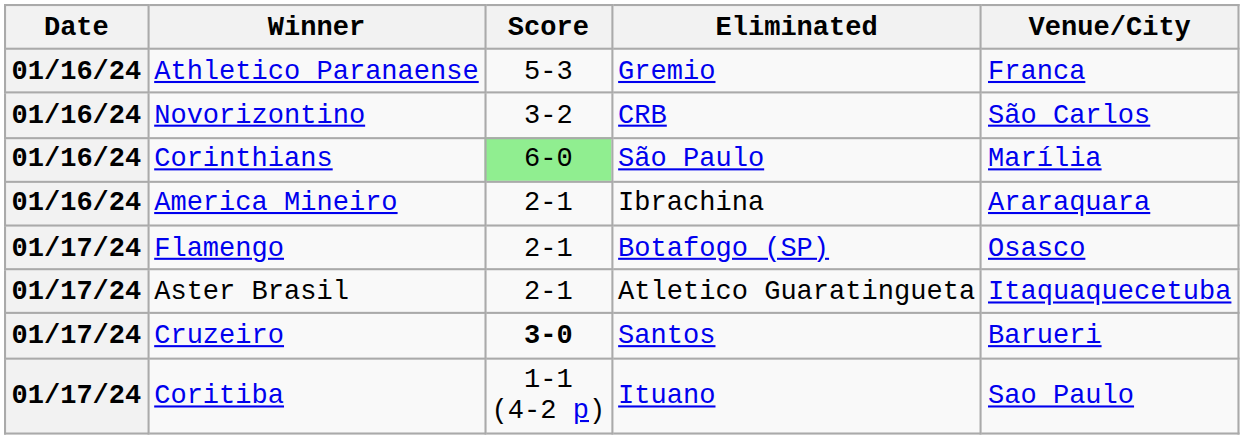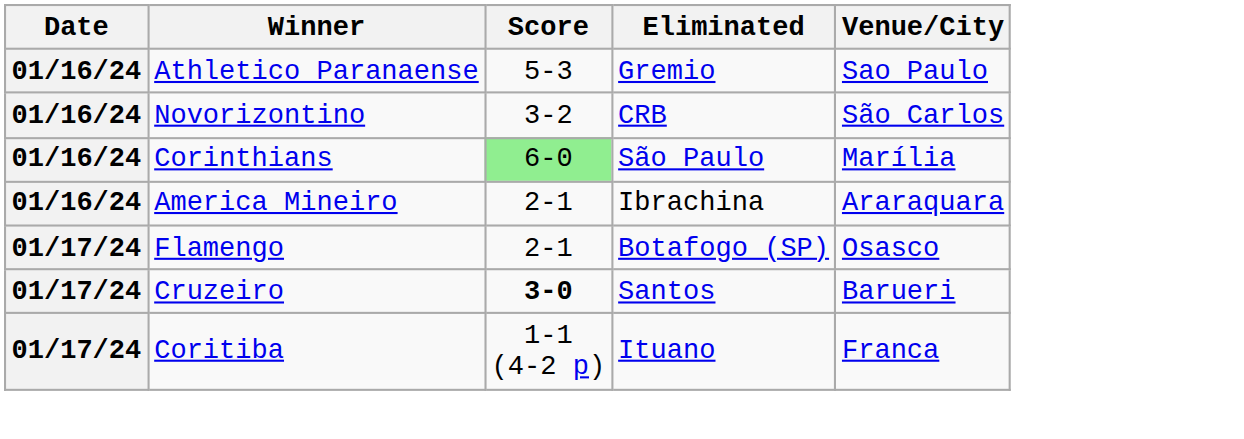 <table class="sortable plainrowheaders wikitable">
 <tr>
 <th scope="col">Date</th>
 <th scope="col">Winner</th>
 <th scope="col">Score</th>
 <th scope="col">Eliminated</th>
 <th scope="col">Venue/City</th>
 </tr>
 <tr>
 <th scope="row" style="text-align:center">01/16/24</th>
 <td><a href='#'>Athletico Paranaense</a></td>
 <td align="center">5-3</td>
 <td><a href='#'>Gremio</a></td>
-<td><a href='#'>Franca</a></td>
+<td><a href='#'>Sao Paulo</a></td>
 </tr>
 <tr>
 <th scope="row" style="text-align:center">01/16/24</th>
 <td><a href='#'>Novorizontino</a></td>
 <td align="center">3-2</td>
 <td><a href='#'>CRB</a></td>
 <td><a href='#'>São Carlos</a></td>
 </tr>
 <tr>
 <th scope="row" style="text-align:center">01/16/24</th>
 <td><a href='#'>Corinthians</a></td>
 <td align="center" style="background: lightgreen;">6-0</td>
 <td><a href='#'>São Paulo</a></td>
 <td><a href='#'>Marília</a></td>
 </tr>
 <tr>
 <th scope="row" style="text-align:center">01/16/24</th>
 <td><a href='#'>America Mineiro</a></td>
 <td align="center">2-1</td>
 <td>Ibrachina</td>
 <td><a href='#'>Araraquara</a></td>
 </tr>
 <tr>
 <th scope="row" style="text-align:center">01/17/24</th>
 <td><a href='#'>Flamengo</a></td>
 <td align="center">2-1</td>
 <td><a href='#'>Botafogo (SP)</a></td>
 <td><a href='#'>Osasco</a></td>
 </tr>
 <tr>
 <th scope="row" style="text-align:center">01/17/24</th>
-<td>Aster Brasil</td>
-<td align="center">2-1</td>
-<td>Atletico Guaratingueta</td>
-<td><a href='#'>Itaquaquecetuba</a></td>
-</tr>
-<tr>
-<th scope="row" style="text-align:center">01/17/24</th>
 <td><a href='#'>Cruzeiro</a></td>
 <td align="center"><strong>3-0</strong></td>
 <td><a href='#'>Santos</a></td>
 <td><a href='#'>Barueri</a></td>
 </tr>
 <tr>
 <th scope="row" style="text-align:center">01/17/24</th>
 <td><a href='#'>Coritiba</a></td>
 <td align="center">1-1<br>(4-2 <a href='#'>p</a>)</td>
 <td><a href='#'>Ituano</a></td>
-<td><a href='#'>Sao Paulo</a></td>
+<td><a href='#'>Franca</a></td>
 </tr>
 </table>
